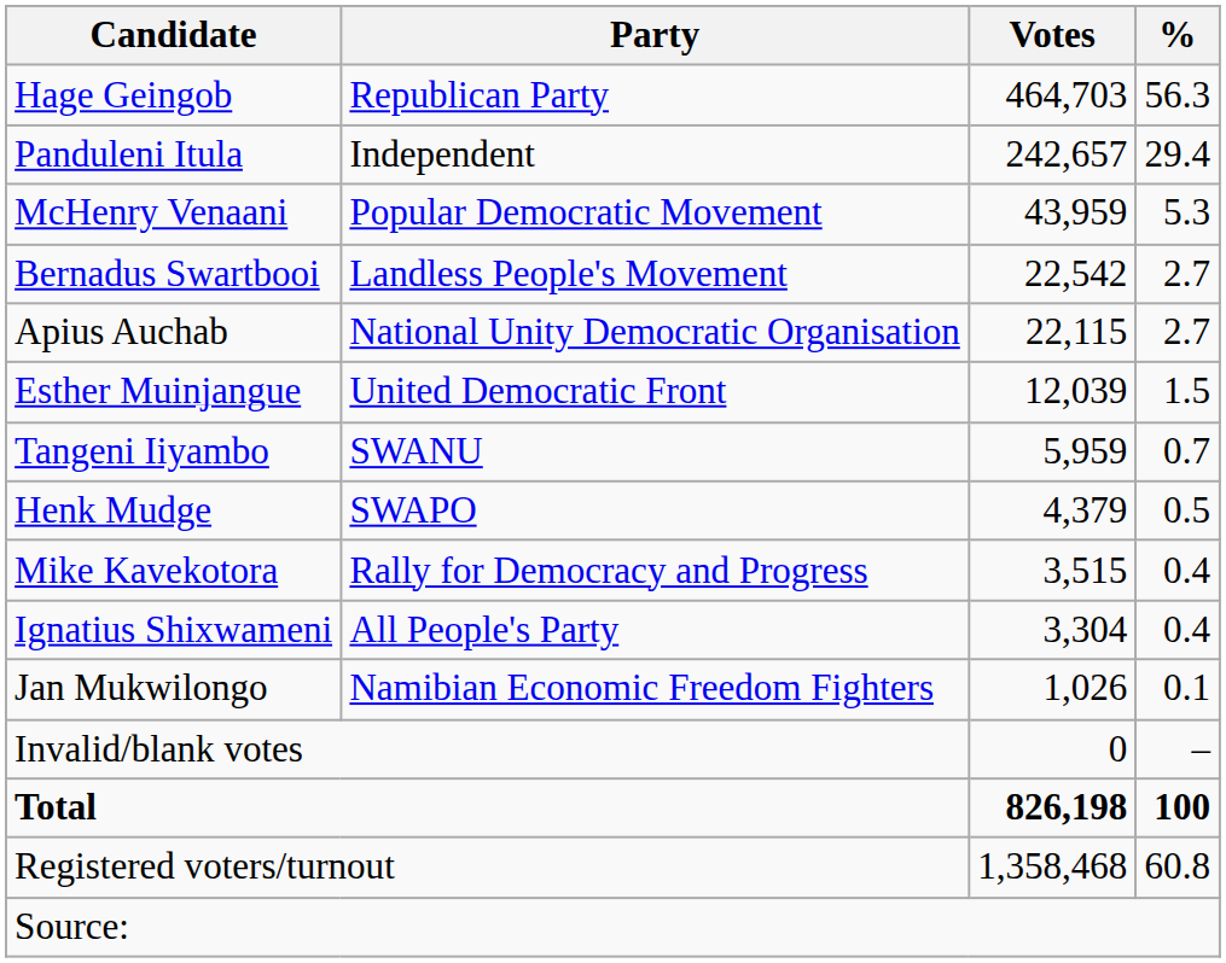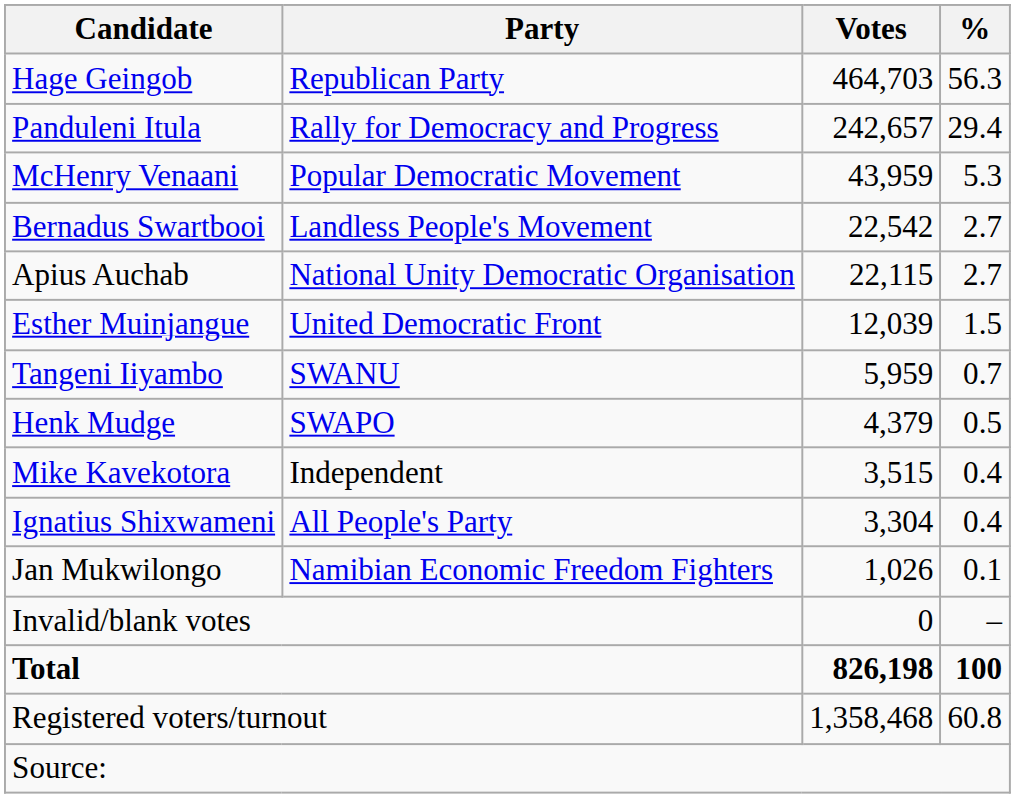 <table class=wikitable style=text-align:right>
 <tr>
 <th>Candidate</th>
 <th>Party</th>
 <th>Votes</th>
 <th>%</th>
 </tr>
 <tr>
 <td align=left><a href='#'>Hage Geingob</a></td>
 <td align=left><a href='#'>Republican Party</a></td>
 <td>464,703</td>
 <td>56.3</td>
 </tr>
 <tr>
 <td align=left><a href='#'>Panduleni Itula</a></td>
-<td align=left>Independent</td>
+<td align=left><a href='#'>Rally for Democracy and Progress</a></td>
 <td>242,657</td>
 <td>29.4</td>
 </tr>
 <tr>
 <td align=left><a href='#'>McHenry Venaani</a></td>
 <td align=left><a href='#'>Popular Democratic Movement</a></td>
 <td>43,959</td>
 <td>5.3</td>
 </tr>
 <tr>
 <td align=left><a href='#'>Bernadus Swartbooi</a></td>
 <td align=left><a href='#'>Landless People's Movement</a></td>
 <td>22,542</td>
 <td>2.7</td>
 </tr>
 <tr>
 <td align=left>Apius Auchab</td>
 <td align=left><a href='#'>National Unity Democratic Organisation</a></td>
 <td>22,115</td>
 <td>2.7</td>
 </tr>
 <tr>
 <td align=left><a href='#'>Esther Muinjangue</a></td>
 <td align=left><a href='#'>United Democratic Front</a></td>
 <td>12,039</td>
 <td>1.5</td>
 </tr>
 <tr>
 <td align=left><a href='#'>Tangeni Iiyambo</a></td>
 <td align=left><a href='#'>SWANU</a></td>
 <td>5,959</td>
 <td>0.7</td>
 </tr>
 <tr>
 <td align=left><a href='#'>Henk Mudge</a></td>
 <td align=left><a href='#'>SWAPO</a></td>
 <td>4,379</td>
 <td>0.5</td>
 </tr>
 <tr>
 <td align=left><a href='#'>Mike Kavekotora</a></td>
-<td align=left><a href='#'>Rally for Democracy and Progress</a></td>
+<td align=left>Independent</td>
 <td>3,515</td>
 <td>0.4</td>
 </tr>
 <tr>
 <td align=left><a href='#'>Ignatius Shixwameni</a></td>
 <td align=left><a href='#'>All People's Party</a></td>
 <td>3,304</td>
 <td>0.4</td>
 </tr>
 <tr>
 <td align=left>Jan Mukwilongo</td>
 <td align=left><a href='#'>Namibian Economic Freedom Fighters</a></td>
 <td>1,026</td>
 <td>0.1</td>
 </tr>
 <tr>
 <td align=left colspan=2>Invalid/blank votes</td>
 <td>0</td>
 <td>–</td>
 </tr>
 <tr>
 <td align=left colspan=2><strong>Total</strong></td>
 <td><strong>826,198</strong></td>
 <td><strong>100</strong></td>
 </tr>
 <tr>
 <td align=left colspan=2>Registered voters/turnout</td>
 <td>1,358,468</td>
 <td>60.8</td>
 </tr>
 <tr>
 <td align=left colspan=4>Source: </td>
 </tr>
 </table>
